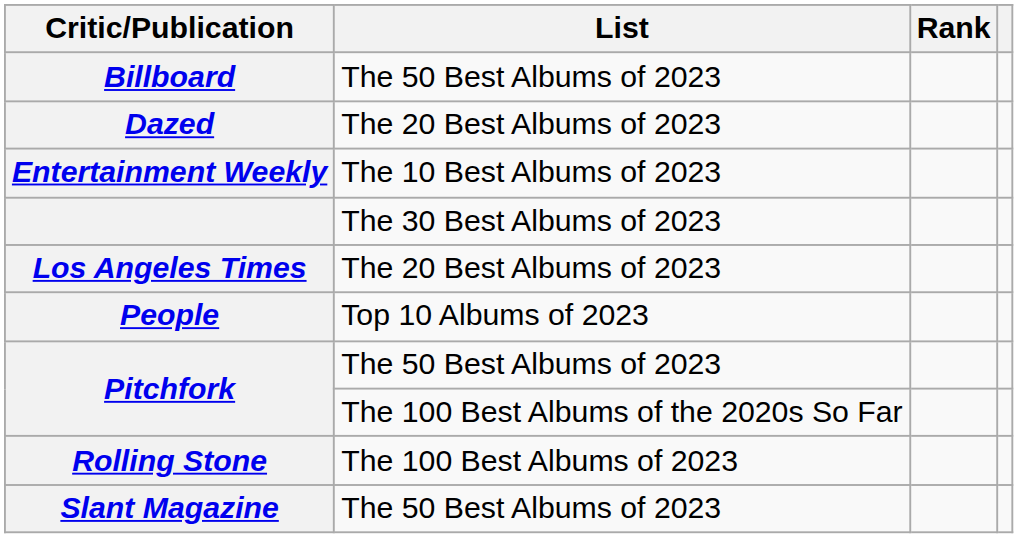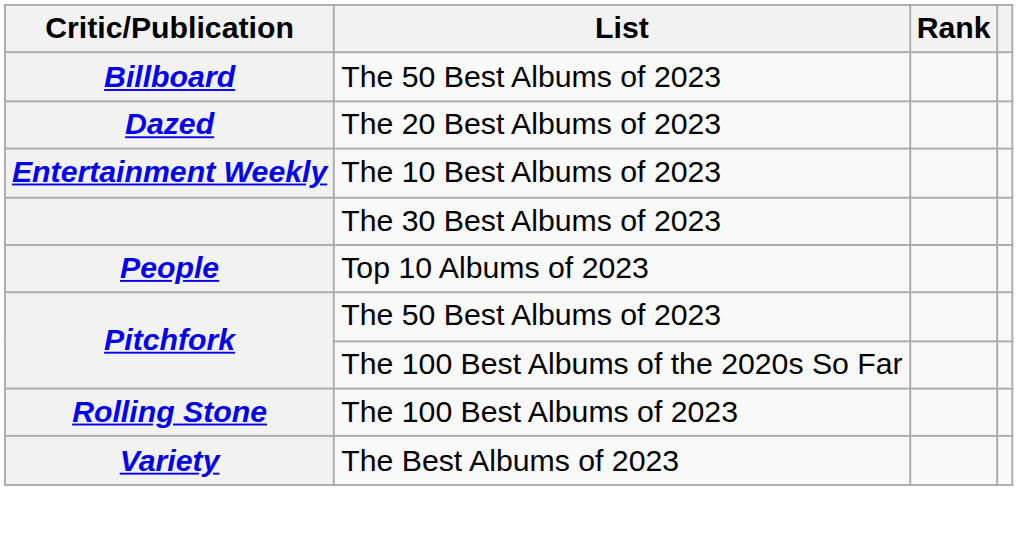 <table class="wikitable sortable plainrowheaders" style="border:none; margin:0;">
 <tr>
 <th scope="col">Critic/Publication</th>
 <th scope="col" class="unsortable">List</th>
 <th scope="col" data-sort-type="number">Rank</th>
 <th scope="col" class="unsortable"></th>
 </tr>
 <tr>
 <th scope="row"><em><a href='#'>Billboard</a></em></th>
 <td>The 50 Best Albums of 2023</td>
 <td></td>
 <td></td>
 </tr>
 <tr>
 <th scope="row"><em><a href='#'>Dazed</a></em></th>
 <td>The 20 Best Albums of 2023</td>
 <td></td>
 <td></td>
 </tr>
 <tr>
 <th scope="row"><em><a href='#'>Entertainment Weekly</a></em></th>
 <td>The 10 Best Albums of 2023</td>
 <td></td>
 <td></td>
 </tr>
 <tr>
 <th scope="row"></th>
 <td>The 30 Best Albums of 2023</td>
 <td></td>
 <td></td>
 </tr>
 <tr>
-<th scope="row"><em><a href='#'>Los Angeles Times</a></em></th>
-<td>The 20 Best Albums of 2023</td>
-<td></td>
-<td></td>
-</tr>
-<tr>
 <th scope="row"><em><a href='#'>People</a></em></th>
 <td>Top 10 Albums of 2023</td>
 <td></td>
 <td></td>
 </tr>
 <tr>
 <th scope="row" rowspan="2"><em><a href='#'>Pitchfork</a></em></th>
 <td>The 50 Best Albums of 2023</td>
 <td></td>
 <td></td>
 </tr>
 <tr>
 <td>The 100 Best Albums of the 2020s So Far</td>
 <td></td>
 <td></td>
 </tr>
 <tr>
 <th scope="row"><em><a href='#'>Rolling Stone</a></em></th>
 <td>The 100 Best Albums of 2023</td>
 <td></td>
 <td></td>
 </tr>
 <tr>
-<th scope="row"><em><a href='#'>Slant Magazine</a></em></th>
-<td>The 50 Best Albums of 2023</td>
+<th scope="row"><em><a href='#'>Variety</a></em></th>
+<td>The Best Albums of 2023</td>
 <td></td>
 <td></td>
 </tr>
 </table>
